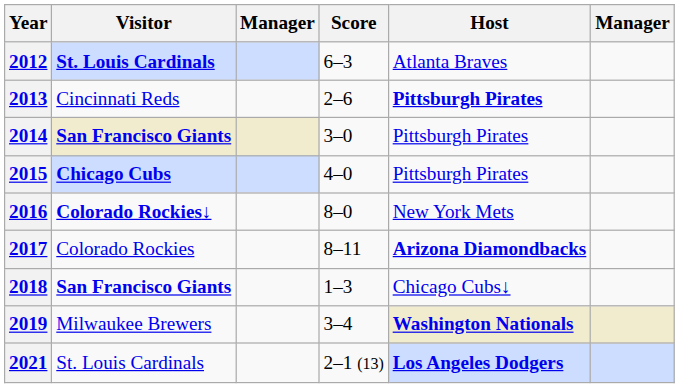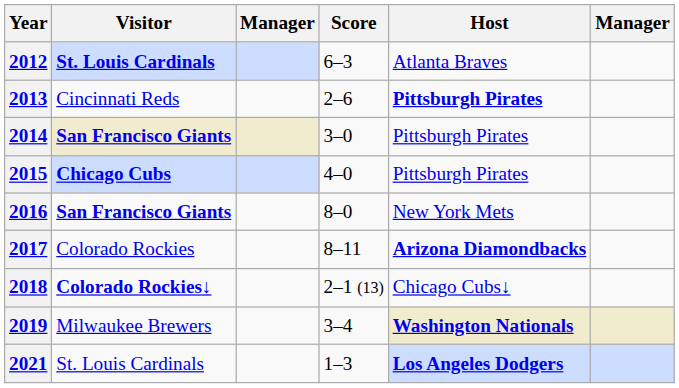 <table class="wikitable sortable plainrowheaders" style="font-size:1.00em; line-height:1.5em;">
 <tr>
 <th scope="col">Year</th>
 <th scope="col">Visitor</th>
 <th scope="col">Manager</th>
 <th scope="col">Score</th>
 <th scope="col">Host</th>
 <th scope="col">Manager</th>
 </tr>
 <tr>
 <th scope="row" style="text-align:center"><a href='#'>2012</a></th>
 <td bgcolor="#ccddff"><strong><a href='#'>St. Louis Cardinals</a></strong></td>
 <td bgcolor="#ccddff"></td>
 <td>6–3</td>
 <td><a href='#'>Atlanta Braves</a></td>
 <td></td>
 </tr>
 <tr>
 <th scope="row" style="text-align:center"><a href='#'>2013</a></th>
 <td><a href='#'>Cincinnati Reds</a></td>
 <td></td>
 <td>2–6</td>
 <td><strong><a href='#'>Pittsburgh Pirates</a></strong></td>
 <td></td>
 </tr>
 <tr>
 <th scope="row" style="text-align:center"><a href='#'>2014</a></th>
 <td bgcolor="#f2ecce"><strong><a href='#'>San Francisco Giants</a></strong></td>
 <td bgcolor="#f2ecce"></td>
 <td>3–0</td>
 <td><a href='#'>Pittsburgh Pirates</a></td>
 <td></td>
 </tr>
 <tr>
 <th scope="row" style="text-align:center"><a href='#'>2015</a></th>
 <td bgcolor="#ccddff"><strong><a href='#'>Chicago Cubs</a></strong></td>
 <td bgcolor="#ccddff"></td>
 <td>4–0</td>
 <td><a href='#'>Pittsburgh Pirates</a></td>
 <td></td>
 </tr>
 <tr>
 <th scope="row" style="text-align:center"><a href='#'>2016</a></th>
-<td><strong><a href='#'>Colorado Rockies</a><a href='#'>↓</a></strong></td>
+<td><strong><a href='#'>San Francisco Giants</a></strong></td>
 <td></td>
 <td>8–0</td>
 <td><a href='#'>New York Mets</a></td>
 <td></td>
 </tr>
 <tr>
 <th scope="row" style="text-align:center"><a href='#'>2017</a></th>
 <td><a href='#'>Colorado Rockies</a></td>
 <td></td>
 <td>8–11</td>
 <td><strong><a href='#'>Arizona Diamondbacks</a></strong></td>
 <td></td>
 </tr>
 <tr>
 <th scope="row" style="text-align:center"><a href='#'>2018</a></th>
-<td><strong><a href='#'>San Francisco Giants</a></strong></td>
+<td><strong><a href='#'>Colorado Rockies</a><a href='#'>↓</a></strong></td>
 <td></td>
-<td>1–3</td>
+<td>2–1 <small>(13)</small></td>
 <td><a href='#'>Chicago Cubs</a><a href='#'>↓</a></td>
 <td></td>
 </tr>
 <tr>
 <th scope="row" style="text-align:center"><a href='#'>2019</a></th>
 <td><a href='#'>Milwaukee Brewers</a></td>
 <td></td>
 <td>3–4</td>
 <td bgcolor="#f2ecce"><strong><a href='#'>Washington Nationals</a></strong></td>
 <td bgcolor="#f2ecce"></td>
 </tr>
 <tr>
 <th scope="row" style="text-align:center"><a href='#'>2021</a></th>
 <td><a href='#'>St. Louis Cardinals</a></td>
 <td></td>
-<td>2–1 <small>(13)</small></td>
+<td>1–3</td>
 <td bgcolor="#ccddff"><strong><a href='#'>Los Angeles Dodgers</a></strong></td>
 <td bgcolor="#ccddff"></td>
 </tr>
 </table>
